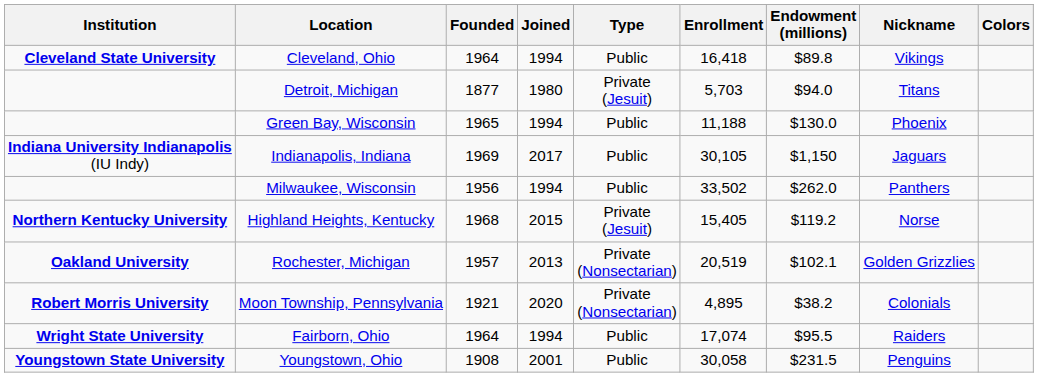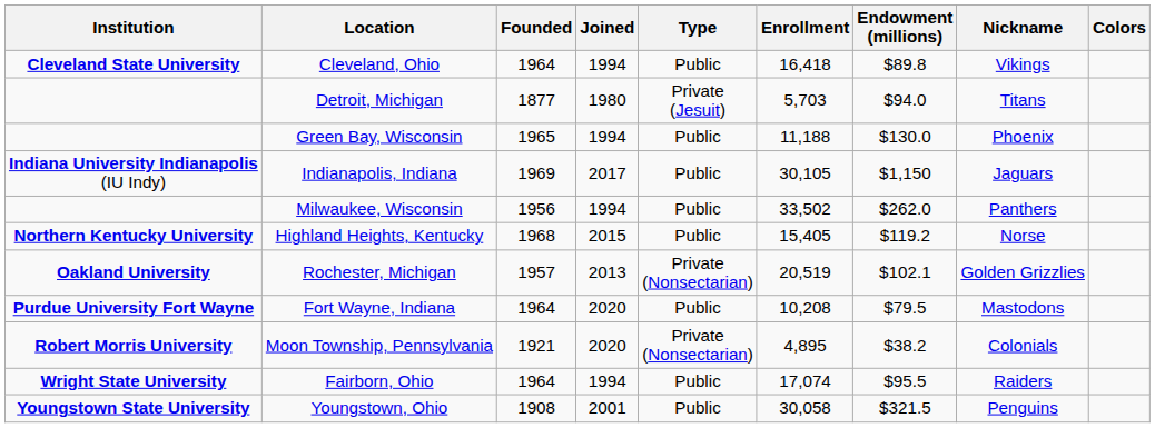 <table class="wikitable sortable" style="text-align: center;">
 <tr>
 <th>Institution</th>
 <th>Location</th>
 <th>Founded</th>
 <th>Joined</th>
 <th>Type</th>
 <th>Enrollment</th>
 <th>Endowment<br>(millions)</th>
 <th>Nickname</th>
 <th class="unsortable">Colors</th>
 </tr>
 <tr>
 <td><strong><a href='#'>Cleveland State University</a></strong></td>
 <td><a href='#'>Cleveland, Ohio</a></td>
 <td>1964</td>
 <td>1994</td>
 <td>Public</td>
 <td>16,418</td>
 <td>$89.8</td>
 <td><a href='#'>Vikings</a></td>
 <td></td>
 </tr>
 <tr>
 <td></td>
 <td><a href='#'>Detroit, Michigan</a></td>
 <td>1877</td>
 <td>1980</td>
 <td>Private<br>(<a href='#'>Jesuit</a>)</td>
 <td>5,703</td>
 <td>$94.0</td>
 <td><a href='#'>Titans</a></td>
 <td></td>
 </tr>
 <tr>
 <td></td>
 <td><a href='#'>Green Bay, Wisconsin</a></td>
 <td>1965</td>
 <td>1994</td>
 <td>Public</td>
 <td>11,188<br></td>
 <td>$130.0</td>
 <td><a href='#'>Phoenix</a></td>
 <td></td>
 </tr>
 <tr>
 <td><strong><a href='#'>Indiana University Indianapolis</a></strong><br>(IU Indy)</td>
 <td><a href='#'>Indianapolis, Indiana</a></td>
 <td>1969</td>
 <td>2017</td>
 <td>Public</td>
 <td>30,105</td>
 <td>$1,150</td>
 <td><a href='#'>Jaguars</a></td>
 <td></td>
 </tr>
 <tr>
 <td></td>
 <td><a href='#'>Milwaukee, Wisconsin</a></td>
 <td>1956</td>
 <td>1994</td>
 <td>Public</td>
 <td>33,502</td>
 <td>$262.0</td>
 <td><a href='#'>Panthers</a></td>
 <td></td>
 </tr>
 <tr>
 <td><strong><a href='#'>Northern Kentucky University</a></strong></td>
 <td><a href='#'>Highland Heights, Kentucky</a></td>
 <td>1968</td>
 <td>2015</td>
-<td>Private<br>(<a href='#'>Jesuit</a>)</td>
+<td>Public</td>
 <td>15,405</td>
 <td>$119.2</td>
 <td><a href='#'>Norse</a></td>
 <td></td>
 </tr>
 <tr>
 <td><strong><a href='#'>Oakland University</a></strong></td>
 <td><a href='#'>Rochester, Michigan</a></td>
 <td>1957</td>
 <td>2013</td>
 <td>Private<br>(<a href='#'>Nonsectarian</a>)</td>
 <td>20,519</td>
 <td>$102.1</td>
 <td><a href='#'>Golden Grizzlies</a></td>
+<td></td>
+</tr>
+<tr>
+<td><strong><a href='#'>Purdue University Fort Wayne</a></strong></td>
+<td><a href='#'>Fort Wayne, Indiana</a></td>
+<td>1964</td>
+<td>2020</td>
+<td>Public</td>
+<td>10,208</td>
+<td>$79.5</td>
+<td><a href='#'>Mastodons</a></td>
 <td></td>
 </tr>
 <tr>
 <td><strong><a href='#'>Robert Morris University</a></strong></td>
 <td><a href='#'>Moon Township, Pennsylvania</a></td>
 <td>1921</td>
 <td>2020</td>
 <td>Private<br>(<a href='#'>Nonsectarian</a>)</td>
 <td>4,895</td>
 <td>$38.2</td>
 <td><a href='#'>Colonials</a></td>
 <td></td>
 </tr>
 <tr>
 <td><strong><a href='#'>Wright State University</a></strong></td>
 <td><a href='#'>Fairborn, Ohio</a></td>
 <td>1964</td>
 <td>1994</td>
 <td>Public</td>
 <td>17,074</td>
 <td>$95.5</td>
 <td><a href='#'>Raiders</a></td>
 <td></td>
 </tr>
 <tr>
 <td><strong><a href='#'>Youngstown State University</a></strong></td>
 <td><a href='#'>Youngstown, Ohio</a></td>
 <td>1908</td>
 <td>2001</td>
 <td>Public</td>
 <td>30,058</td>
-<td>$231.5</td>
+<td>$321.5</td>
 <td><a href='#'>Penguins</a></td>
 <td></td>
 </tr>
 </table>
